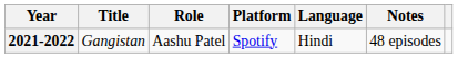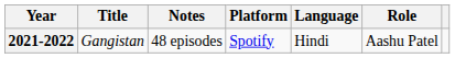 <table class="wikitable plainrowheaders sortable">
 <tr>
 <th>Year</th>
 <th>Title</th>
-<th>Role</th>
+<th>Notes</th>
 <th>Platform</th>
 <th>Language</th>
-<th>Notes</th>
+<th>Role</th>
 <th></th>
 </tr>
 <tr>
 <th scope="row">2021-2022</th>
 <td><em>Gangistan</em></td>
-<td>Aashu Patel</td>
+<td>48 episodes</td>
 <td><a href='#'>Spotify</a></td>
 <td>Hindi</td>
-<td>48 episodes</td>
+<td>Aashu Patel</td>
 <td></td>
 </tr>
 </table>
